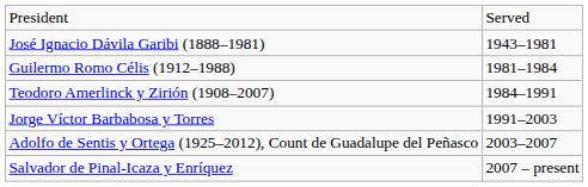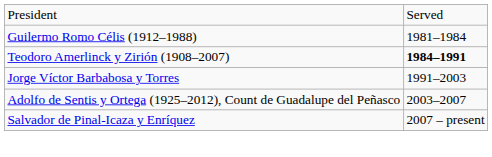 <table class="wikitable">
 <tr>
 <td>President</td>
 <td>Served</td>
-</tr>
-<tr>
-<td><a href='#'>José Ignacio Dávila Garibi</a> (1888–1981)</td>
-<td>1943–1981</td>
 </tr>
 <tr>
 <td><a href='#'>Guilermo Romo Célis</a> (1912–1988)</td>
 <td>1981–1984</td>
 </tr>
 <tr>
 <td><a href='#'>Teodoro Amerlinck y Zirión</a> (1908–2007)</td>
-<td>1984–1991</td>
+<td><strong>1984–1991</strong></td>
 </tr>
 <tr>
 <td><a href='#'>Jorge Víctor Barbabosa y Torres</a></td>
 <td>1991–2003</td>
 </tr>
 <tr>
 <td><a href='#'>Adolfo de Sentis y Ortega</a> (1925–2012), Count de Guadalupe del Peñasco</td>
 <td>2003–2007</td>
 </tr>
 <tr>
 <td><a href='#'>Salvador de Pinal-Icaza y Enríquez</a></td>
 <td>2007 – present</td>
 </tr>
 </table>
